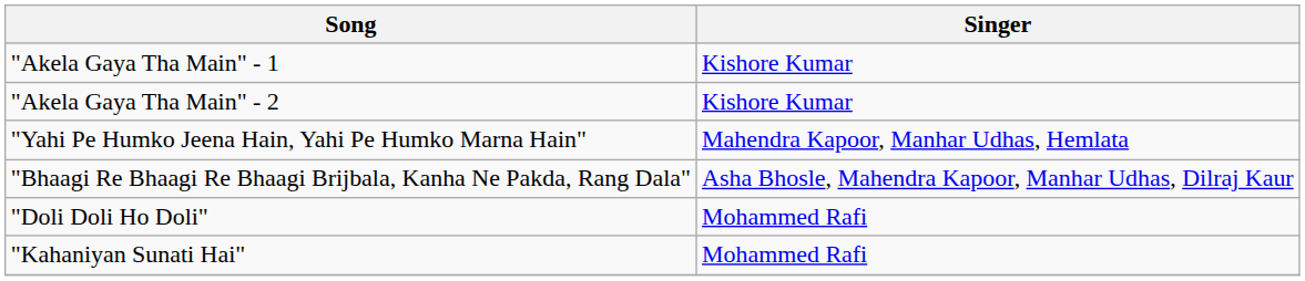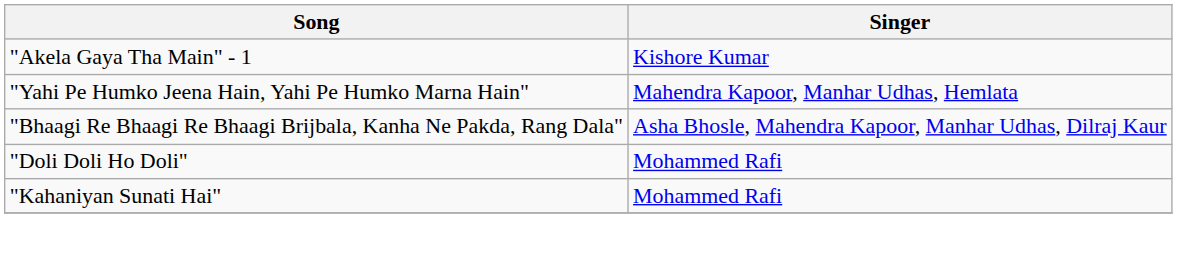 <table class=wikitable>
 <tr>
 <th>Song</th>
 <th>Singer</th>
 </tr>
 <tr>
 <td>"Akela Gaya Tha Main" - 1</td>
-<td><a href='#'>Kishore Kumar</a></td>
-</tr>
-<tr>
-<td>"Akela Gaya Tha Main" - 2</td>
 <td><a href='#'>Kishore Kumar</a></td>
 </tr>
 <tr>
 <td>"Yahi Pe Humko Jeena Hain, Yahi Pe Humko Marna Hain"</td>
 <td><a href='#'>Mahendra Kapoor</a>, <a href='#'>Manhar Udhas</a>, <a href='#'>Hemlata</a></td>
 </tr>
 <tr>
 <td>"Bhaagi Re Bhaagi Re Bhaagi Brijbala, Kanha Ne Pakda, Rang Dala"</td>
 <td><a href='#'>Asha Bhosle</a>, <a href='#'>Mahendra Kapoor</a>, <a href='#'>Manhar Udhas</a>, <a href='#'>Dilraj Kaur</a></td>
 </tr>
 <tr>
 <td>"Doli Doli Ho Doli"</td>
 <td><a href='#'>Mohammed Rafi</a></td>
 </tr>
 <tr>
 <td>"Kahaniyan Sunati Hai"</td>
 <td><a href='#'>Mohammed Rafi</a></td>
 </tr>
 <tr>
 </tr>
 </table>
